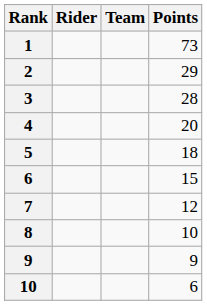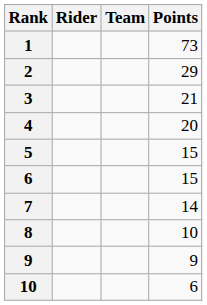 <table class="wikitable" margin-bottom:0;">
 <tr>
 <th scope="col">Rank</th>
 <th scope="col">Rider</th>
 <th scope="col">Team</th>
 <th scope="col">Points</th>
 </tr>
 <tr>
 <th scope="row">1</th>
 <td> </td>
 <td></td>
 <td align="right">73</td>
 </tr>
 <tr>
 <th scope="row">2</th>
 <td> </td>
 <td></td>
 <td align="right">29</td>
 </tr>
 <tr>
 <th scope="row">3</th>
 <td></td>
 <td></td>
-<td align="right">28</td>
+<td align="right">21</td>
 </tr>
 <tr>
 <th scope="row">4</th>
 <td></td>
 <td></td>
 <td align="right">20</td>
 </tr>
 <tr>
 <th scope="row">5</th>
 <td></td>
 <td></td>
-<td align="right">18</td>
+<td align="right">15</td>
 </tr>
 <tr>
 <th scope="row">6</th>
 <td></td>
 <td></td>
 <td align="right">15</td>
 </tr>
 <tr>
 <th scope="row">7</th>
 <td></td>
 <td></td>
-<td align="right">12</td>
+<td align="right">14</td>
 </tr>
 <tr>
 <th scope="row">8</th>
 <td></td>
 <td></td>
 <td align="right">10</td>
 </tr>
 <tr>
 <th scope="row">9</th>
 <td></td>
 <td></td>
 <td align="right">9</td>
 </tr>
 <tr>
 <th scope="row">10</th>
 <td></td>
 <td></td>
 <td align="right">6</td>
 </tr>
 </table>
